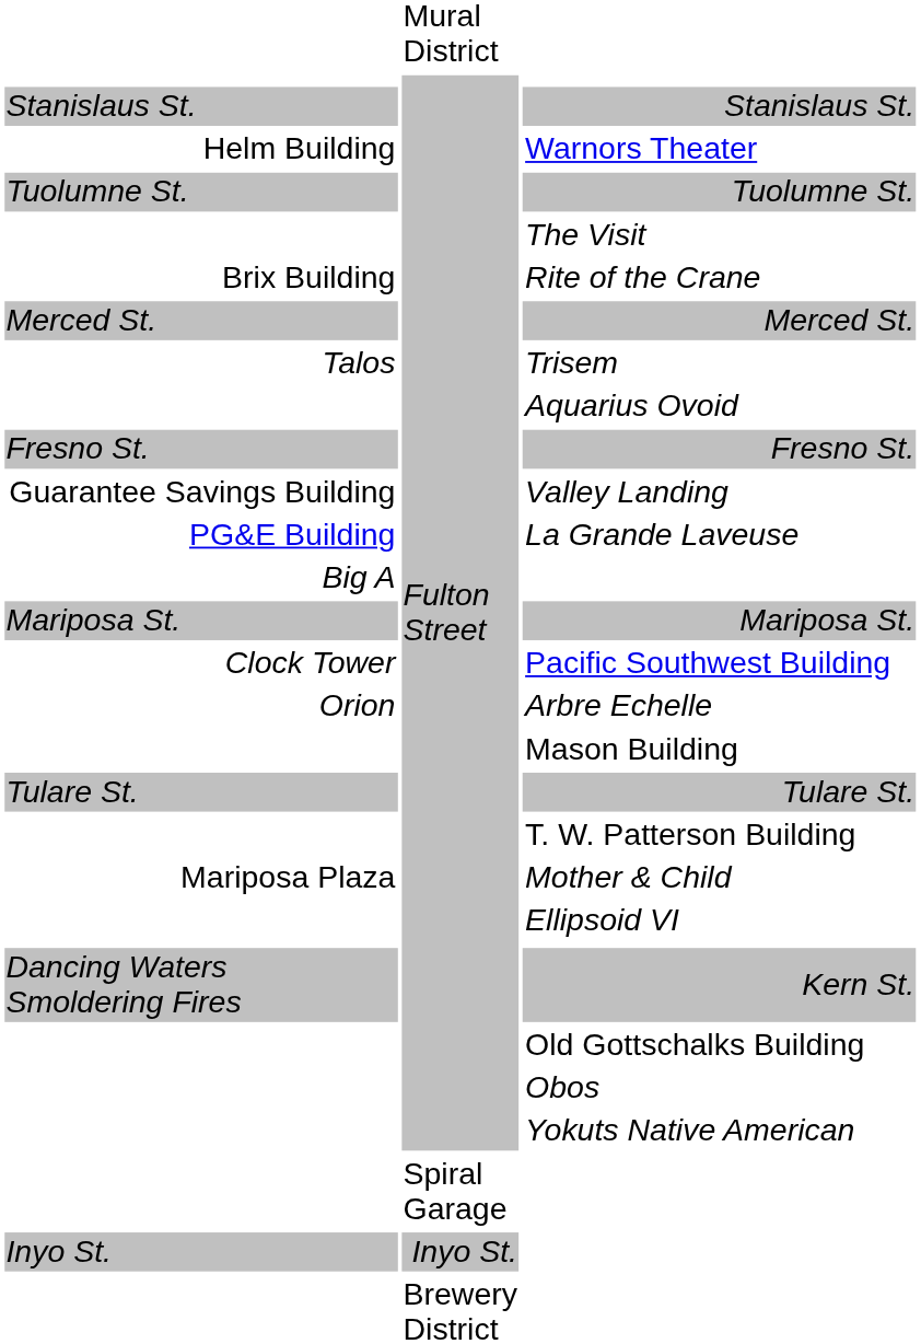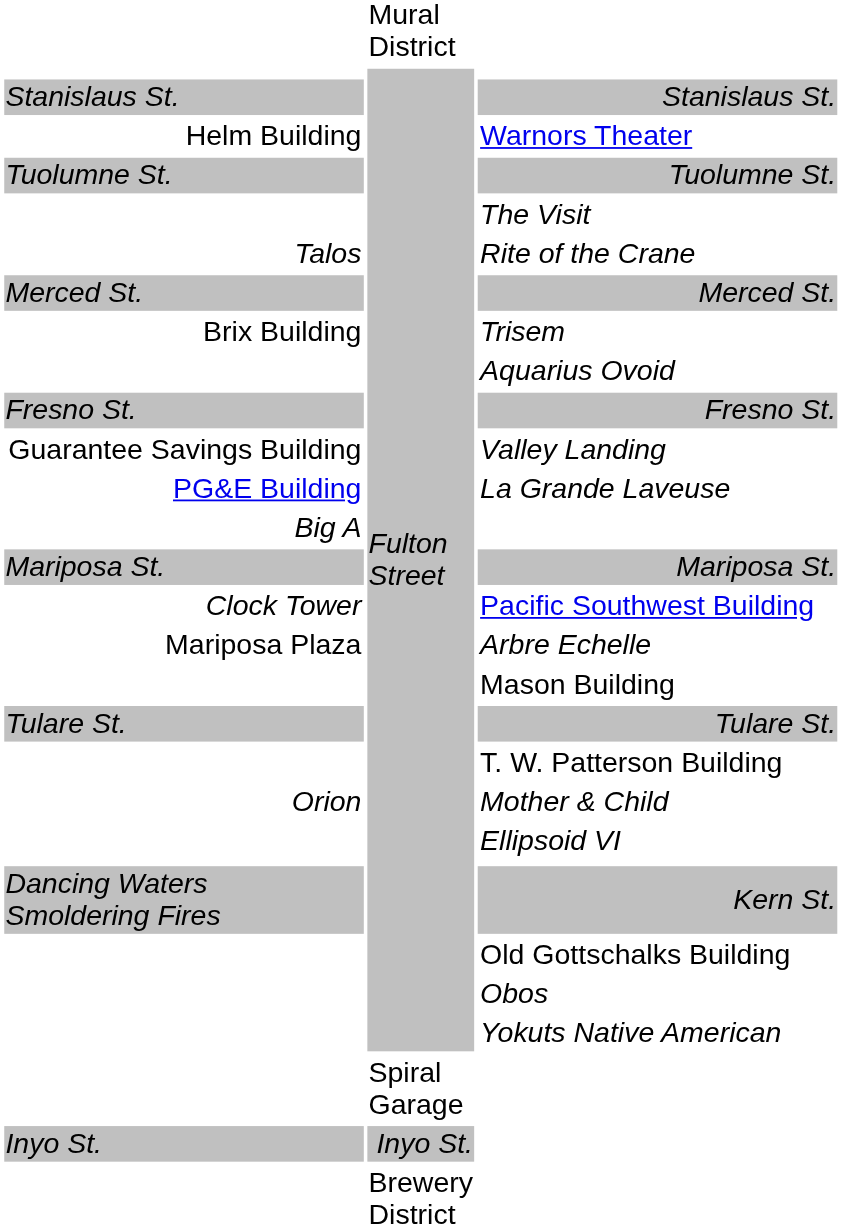 <table style="margin:auto;">
 <tr>
 <td></td>
 <td>Mural District</td>
 </tr>
 <tr>
 <td style="text-align:right;"></td>
 <td style="background:silver; width:28px;" rowspan="27"><span><em>Fulton Street</em></span></td>
 </tr>
 <tr>
 </tr>
 <tr style="background:silver;">
 <td style="width:200px;"><em>Stanislaus St.</em></td>
 <td style="width:200px; text-align:right;"><em>Stanislaus St.</em></td>
 </tr>
 <tr>
 <td style="text-align:right;">Helm Building</td>
 <td><a href='#'>Warnors Theater</a></td>
 </tr>
 <tr style="background:silver;">
 <td><em>Tuolumne St.</em></td>
 <td style="text-align:right;"><em>Tuolumne St.</em></td>
 </tr>
 <tr>
 <td style="text-align:right;"></td>
 <td><em>The Visit</em></td>
 </tr>
 <tr>
-<td style="text-align:right;">Brix Building</td>
+<td style="text-align:right;"><em>Talos</em></td>
 <td><em>Rite of the Crane</em></td>
 </tr>
 <tr style="background:silver;">
 <td><em>Merced St.</em></td>
 <td style="text-align:right;"><em>Merced St.</em></td>
 </tr>
 <tr>
-<td style="text-align:right;"><em>Talos</em></td>
+<td style="text-align:right;">Brix Building</td>
 <td><em>Trisem</em></td>
 </tr>
 <tr>
 <td style="text-align:right;"></td>
 <td><em>Aquarius Ovoid</em></td>
 </tr>
 <tr style="background:silver;">
 <td><em>Fresno St.</em></td>
 <td style="text-align:right;"><em>Fresno St.</em></td>
 </tr>
 <tr>
 <td style="text-align:right;">Guarantee Savings Building</td>
 <td><em>Valley Landing</em></td>
 </tr>
 <tr>
 <td style="text-align:right;"><a href='#'>PG&E Building</a></td>
 <td><em>La Grande Laveuse</em></td>
 </tr>
 <tr>
 <td style="text-align:right;"><em>Big A</em></td>
 <td></td>
 </tr>
 <tr style="background:silver;">
 <td><em>Mariposa St.</em></td>
 <td style="text-align:right;"><em>Mariposa St.</em></td>
 </tr>
 <tr>
 <td style="text-align:right;"><em>Clock Tower</em></td>
 <td><a href='#'>Pacific Southwest Building</a></td>
 </tr>
 <tr>
-<td style="text-align:right;"><em>Orion</em></td>
+<td style="text-align:right;">Mariposa Plaza</td>
 <td><em>Arbre Echelle</em></td>
 </tr>
 <tr>
 <td style="text-align:right;"></td>
 <td>Mason Building</td>
 </tr>
 <tr style="background:silver;">
 <td><em>Tulare St.</em></td>
 <td style="text-align:right;"><em>Tulare St.</em></td>
 </tr>
 <tr>
 <td style="text-align:right;"></td>
 <td>T. W. Patterson Building</td>
 </tr>
 <tr>
-<td style="text-align:right;">Mariposa Plaza</td>
+<td style="text-align:right;"><em>Orion</em></td>
 <td><em>Mother & Child</em></td>
 </tr>
 <tr>
 <td style="text-align:right;"></td>
 <td><em>Ellipsoid VI</em></td>
 </tr>
 <tr>
 </tr>
 <tr style="background:silver;">
 <td><em>Dancing Waters</em><br> <em>Smoldering Fires</em></td>
 <td style="text-align:right;"><em>Kern St.</em></td>
 </tr>
 <tr>
 <td style="text-align:right;"></td>
 <td>Old Gottschalks Building</td>
 </tr>
 <tr>
 <td style="text-align:right;"></td>
 <td><em>Obos</em></td>
 </tr>
 <tr>
 <td style="text-align:right;"></td>
 <td><em>Yokuts Native American</em></td>
 </tr>
 <tr>
 <td style="text-align:right;"></td>
 <td>Spiral Garage</td>
 </tr>
 <tr style="background:silver;">
 <td><em>Inyo St.</em></td>
 <td style="text-align:right;"><em>Inyo St.</em></td>
 </tr>
 <tr>
 <td></td>
 <td>Brewery District</td>
 </tr>
 <tr>
 </tr>
 </table>
